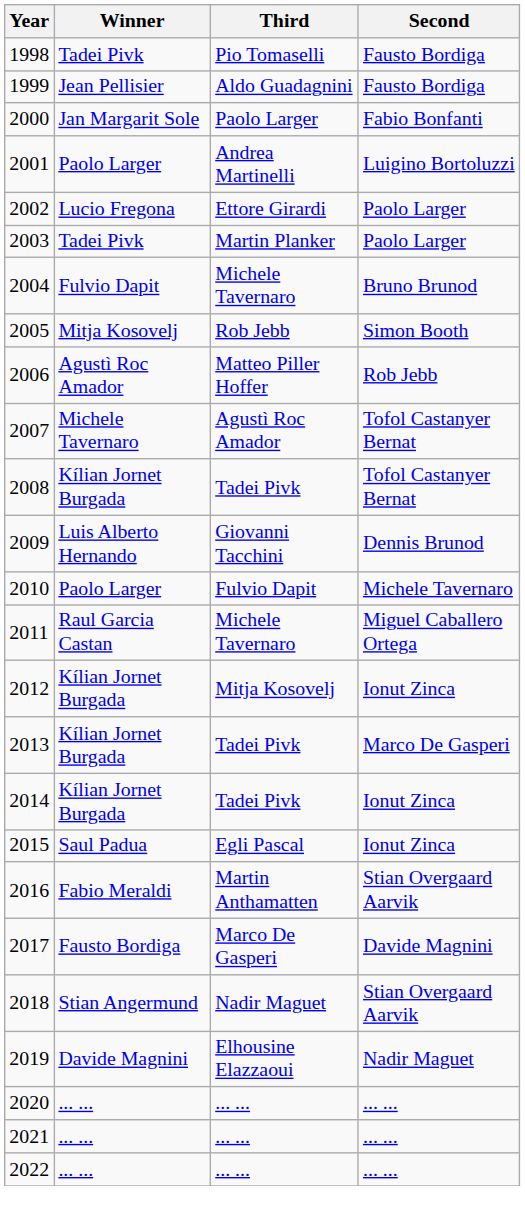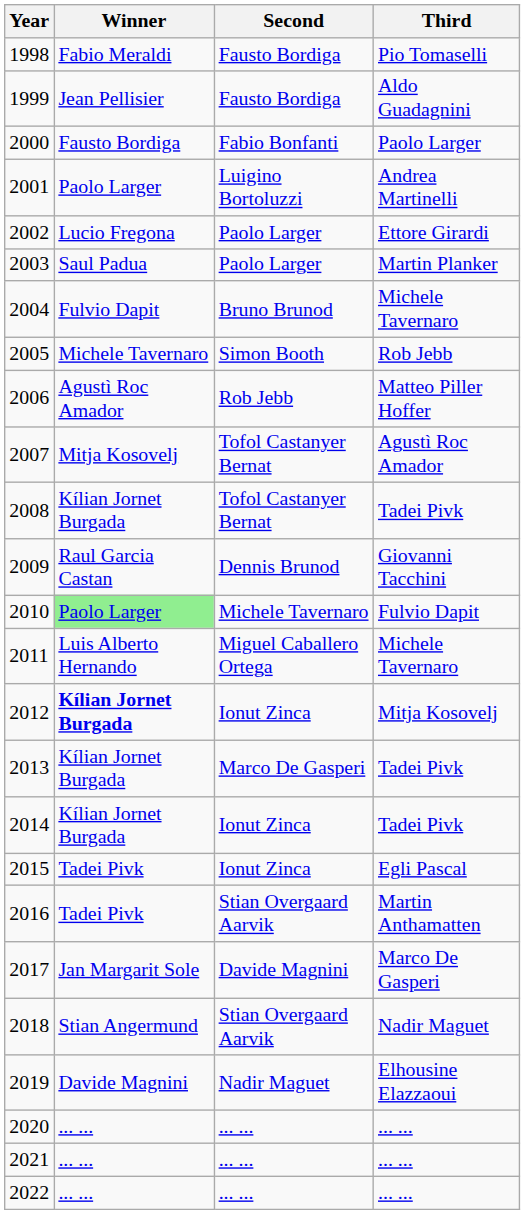 <table class="wikitable" width=60% style="font-size:90%; text-align:left;">
 <tr>
 <th>Year</th>
 <th>Winner</th>
+<th>Second</th>
 <th>Third</th>
-<th>Second</th>
 </tr>
 <tr>
 <td>1998</td>
-<td> <a href='#'>Tadei Pivk</a></td>
+<td> <a href='#'>Fabio Meraldi</a></td>
+<td> <a href='#'>Fausto Bordiga</a></td>
 <td> <a href='#'>Pio Tomaselli</a></td>
-<td> <a href='#'>Fausto Bordiga</a></td>
 </tr>
 <tr>
 <td>1999</td>
 <td> <a href='#'>Jean Pellisier</a></td>
+<td> <a href='#'>Fausto Bordiga</a></td>
 <td> <a href='#'>Aldo Guadagnini</a></td>
-<td> <a href='#'>Fausto Bordiga</a></td>
 </tr>
 <tr>
 <td>2000</td>
-<td> <a href='#'>Jan Margarit Sole</a></td>
+<td> <a href='#'>Fausto Bordiga</a></td>
+<td> <a href='#'>Fabio Bonfanti</a></td>
 <td> <a href='#'>Paolo Larger</a></td>
-<td> <a href='#'>Fabio Bonfanti</a></td>
 </tr>
 <tr>
 <td>2001</td>
 <td> <a href='#'>Paolo Larger</a></td>
+<td> <a href='#'>Luigino Bortoluzzi</a></td>
 <td> <a href='#'>Andrea Martinelli</a></td>
-<td> <a href='#'>Luigino Bortoluzzi</a></td>
 </tr>
 <tr>
 <td>2002</td>
 <td> <a href='#'>Lucio Fregona</a></td>
+<td> <a href='#'>Paolo Larger</a></td>
 <td> <a href='#'>Ettore Girardi</a></td>
-<td> <a href='#'>Paolo Larger</a></td>
 </tr>
 <tr>
 <td>2003</td>
-<td> <a href='#'>Tadei Pivk</a></td>
+<td> <a href='#'>Saul Padua</a></td>
+<td> <a href='#'>Paolo Larger</a></td>
 <td> <a href='#'>Martin Planker</a></td>
-<td> <a href='#'>Paolo Larger</a></td>
 </tr>
 <tr>
 <td>2004</td>
 <td> <a href='#'>Fulvio Dapit</a></td>
+<td> <a href='#'>Bruno Brunod</a></td>
 <td> <a href='#'>Michele Tavernaro</a></td>
-<td> <a href='#'>Bruno Brunod</a></td>
 </tr>
 <tr>
 <td>2005</td>
-<td> <a href='#'>Mitja Kosovelj</a></td>
+<td> <a href='#'>Michele Tavernaro</a></td>
+<td> <a href='#'>Simon Booth</a></td>
 <td> <a href='#'>Rob Jebb</a></td>
-<td> <a href='#'>Simon Booth</a></td>
 </tr>
 <tr>
 <td>2006</td>
 <td> <a href='#'>Agustì Roc Amador</a></td>
+<td> <a href='#'>Rob Jebb</a></td>
 <td> <a href='#'>Matteo Piller Hoffer</a></td>
-<td> <a href='#'>Rob Jebb</a></td>
 </tr>
 <tr>
 <td>2007</td>
-<td> <a href='#'>Michele Tavernaro</a></td>
+<td> <a href='#'>Mitja Kosovelj</a></td>
+<td> <a href='#'>Tofol Castanyer Bernat</a></td>
 <td> <a href='#'>Agustì Roc Amador</a></td>
-<td> <a href='#'>Tofol Castanyer Bernat</a></td>
 </tr>
 <tr>
 <td>2008</td>
 <td> <a href='#'>Kílian Jornet Burgada</a></td>
+<td> <a href='#'>Tofol Castanyer Bernat</a></td>
 <td> <a href='#'>Tadei Pivk</a></td>
-<td> <a href='#'>Tofol Castanyer Bernat</a></td>
 </tr>
 <tr>
 <td>2009</td>
-<td> <a href='#'>Luis Alberto Hernando</a></td>
+<td> <a href='#'>Raul Garcia Castan</a></td>
+<td> <a href='#'>Dennis Brunod</a></td>
 <td> <a href='#'>Giovanni Tacchini</a></td>
-<td> <a href='#'>Dennis Brunod</a></td>
 </tr>
 <tr>
 <td>2010</td>
-<td> <a href='#'>Paolo Larger</a></td>
+<td style="background: lightgreen;"> <a href='#'>Paolo Larger</a></td>
+<td> <a href='#'>Michele Tavernaro</a></td>
 <td> <a href='#'>Fulvio Dapit</a></td>
+</tr>
+<tr>
+<td>2011</td>
+<td> <a href='#'>Luis Alberto Hernando</a></td>
+<td> <a href='#'>Miguel Caballero Ortega</a></td>
 <td> <a href='#'>Michele Tavernaro</a></td>
 </tr>
 <tr>
-<td>2011</td>
-<td> <a href='#'>Raul Garcia Castan</a></td>
-<td> <a href='#'>Michele Tavernaro</a></td>
-<td> <a href='#'>Miguel Caballero Ortega</a></td>
-</tr>
-<tr>
 <td>2012</td>
-<td> <a href='#'>Kílian Jornet Burgada</a></td>
+<td><strong> <a href='#'>Kílian Jornet Burgada</a></strong></td>
+<td> <a href='#'>Ionut Zinca</a></td>
 <td> <a href='#'>Mitja Kosovelj</a></td>
-<td> <a href='#'>Ionut Zinca</a></td>
 </tr>
 <tr>
 <td>2013</td>
 <td> <a href='#'>Kílian Jornet Burgada</a></td>
+<td> <a href='#'>Marco De Gasperi</a></td>
 <td> <a href='#'>Tadei Pivk</a></td>
-<td> <a href='#'>Marco De Gasperi</a></td>
 </tr>
 <tr>
 <td>2014</td>
 <td> <a href='#'>Kílian Jornet Burgada</a></td>
+<td> <a href='#'>Ionut Zinca</a></td>
 <td> <a href='#'>Tadei Pivk</a></td>
-<td> <a href='#'>Ionut Zinca</a></td>
 </tr>
 <tr>
 <td>2015</td>
-<td> <a href='#'>Saul Padua</a></td>
+<td> <a href='#'>Tadei Pivk</a></td>
+<td> <a href='#'>Ionut Zinca</a></td>
 <td> <a href='#'>Egli Pascal</a></td>
-<td> <a href='#'>Ionut Zinca</a></td>
 </tr>
 <tr>
 <td>2016</td>
-<td> <a href='#'>Fabio Meraldi</a></td>
+<td> <a href='#'>Tadei Pivk</a></td>
+<td> <a href='#'>Stian Overgaard Aarvik</a></td>
 <td> <a href='#'>Martin Anthamatten</a></td>
-<td> <a href='#'>Stian Overgaard Aarvik</a></td>
 </tr>
 <tr>
 <td>2017</td>
-<td> <a href='#'>Fausto Bordiga</a></td>
+<td> <a href='#'>Jan Margarit Sole</a></td>
+<td> <a href='#'>Davide Magnini</a></td>
 <td> <a href='#'>Marco De Gasperi</a></td>
-<td> <a href='#'>Davide Magnini</a></td>
 </tr>
 <tr>
 <td>2018</td>
 <td> <a href='#'>Stian Angermund</a></td>
+<td> <a href='#'>Stian Overgaard Aarvik</a></td>
 <td> <a href='#'>Nadir Maguet</a></td>
-<td> <a href='#'>Stian Overgaard Aarvik</a></td>
 </tr>
 <tr>
 <td>2019</td>
 <td> <a href='#'>Davide Magnini</a></td>
+<td> <a href='#'>Nadir Maguet</a></td>
 <td> <a href='#'>Elhousine Elazzaoui</a></td>
-<td> <a href='#'>Nadir Maguet</a></td>
 </tr>
 <tr>
 <td>2020</td>
 <td> <a href='#'>... ...</a></td>
 <td> <a href='#'>... ...</a></td>
 <td> <a href='#'>... ...</a></td>
 </tr>
 <tr>
 <td>2021</td>
 <td> <a href='#'>... ...</a></td>
 <td> <a href='#'>... ...</a></td>
 <td> <a href='#'>... ...</a></td>
 </tr>
 <tr>
 <td>2022</td>
 <td> <a href='#'>... ...</a></td>
 <td> <a href='#'>... ...</a></td>
 <td> <a href='#'>... ...</a></td>
 </tr>
 </table>
